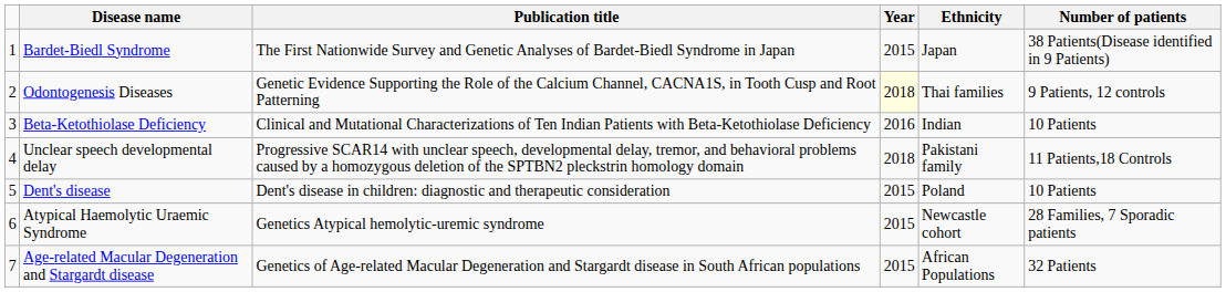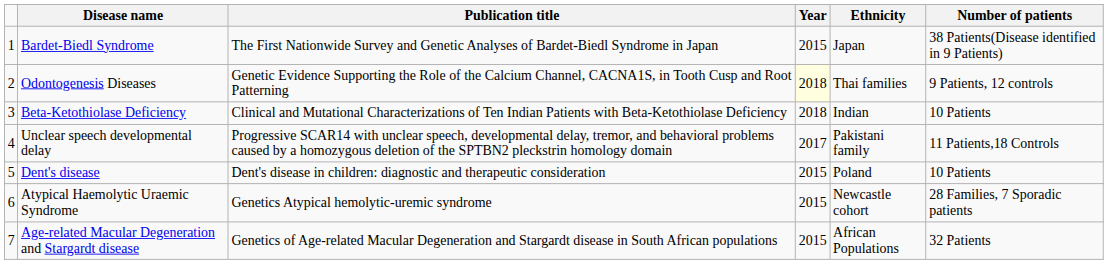 <table class="wikitable" style="margin-left: auto; margin-right: auto; border: none;">
 <tr>
 <td></td>
 <th scope="col"><strong>Disease name</strong></th>
 <th scope="col"><strong>Publication title</strong></th>
 <th scope="col"><strong>Year</strong></th>
 <th scope="col"><strong>Ethnicity</strong></th>
 <th scope="col"><strong>Number of patients</strong></th>
 </tr>
 <tr>
 <td>1</td>
 <td><a href='#'>Bardet-Biedl Syndrome</a></td>
 <td>The First Nationwide Survey and Genetic Analyses of Bardet-Biedl Syndrome in Japan</td>
 <td>2015</td>
 <td>Japan</td>
 <td>38 Patients(Disease identified in 9 Patients)</td>
 </tr>
 <tr>
 <td>2</td>
 <td><a href='#'>Odontogenesis</a> Diseases</td>
 <td>Genetic Evidence Supporting the Role of the Calcium Channel, CACNA1S, in Tooth Cusp and Root Patterning</td>
 <td style="background: lightyellow;">2018</td>
 <td>Thai families</td>
 <td>9 Patients, 12 controls</td>
 </tr>
 <tr>
 <td>3</td>
 <td><a href='#'>Beta-Ketothiolase Deficiency</a></td>
 <td>Clinical and Mutational Characterizations of Ten Indian Patients with Beta-Ketothiolase Deficiency</td>
-<td>2016</td>
+<td>2018</td>
 <td>Indian</td>
 <td>10 Patients</td>
 </tr>
 <tr>
 <td>4</td>
 <td>Unclear speech developmental delay</td>
 <td>Progressive SCAR14 with unclear speech, developmental delay, tremor, and behavioral problems caused by a homozygous deletion of the SPTBN2 pleckstrin homology domain</td>
-<td>2018</td>
+<td>2017</td>
 <td>Pakistani family</td>
 <td>11 Patients,18 Controls</td>
 </tr>
 <tr>
 <td>5</td>
 <td><a href='#'>Dent's disease</a></td>
 <td>Dent's disease in children: diagnostic and therapeutic consideration</td>
 <td>2015</td>
 <td>Poland</td>
 <td>10 Patients</td>
 </tr>
 <tr>
 <td>6</td>
 <td>Atypical Haemolytic Uraemic Syndrome</td>
 <td>Genetics Atypical hemolytic-uremic syndrome</td>
 <td>2015</td>
 <td>Newcastle cohort</td>
 <td>28 Families, 7 Sporadic patients</td>
 </tr>
 <tr>
 <td>7</td>
 <td><a href='#'>Age-related Macular Degeneration</a> and <a href='#'>Stargardt disease</a></td>
 <td>Genetics of Age-related Macular Degeneration and Stargardt disease in South African populations</td>
 <td>2015</td>
 <td>African Populations</td>
 <td>32 Patients</td>
 </tr>
 </table>
